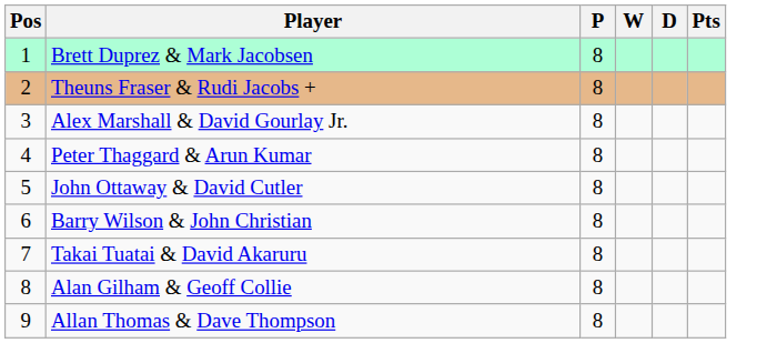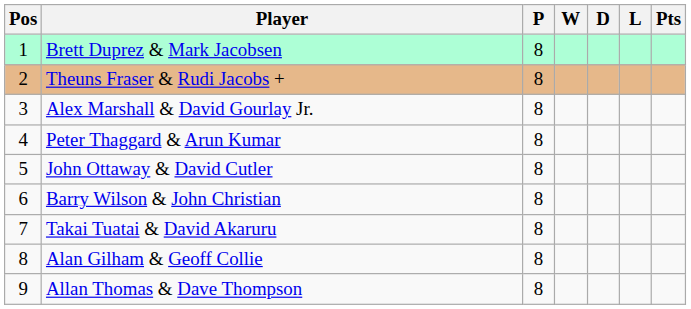 <table class="wikitable" style="font-size: 100%">
 <tr>
 <th width=20>Pos</th>
 <th width=400>Player</th>
 <th width=20>P</th>
 <th width=20>W</th>
 <th width=20>D</th>
+<th width=20>L</th>
 <th width=20>Pts</th>
 </tr>
 <tr align=center style="background: #ADFFD6;">
 <td>1</td>
 <td align="left"> <a href='#'>Brett Duprez</a> & <a href='#'>Mark Jacobsen</a></td>
 <td>8</td>
+<td></td>
 <td></td>
 <td></td>
 <td></td>
 </tr>
 <tr align=center style="background: #E6B88A;">
 <td>2</td>
 <td align="left"> <a href='#'>Theuns Fraser</a> & <a href='#'>Rudi Jacobs</a> +</td>
 <td>8</td>
 <td></td>
 <td></td>
 <td></td>
+<td></td>
 </tr>
 <tr align=center>
 <td>3</td>
 <td align="left"> <a href='#'>Alex Marshall</a> & <a href='#'>David Gourlay</a> Jr.</td>
 <td>8</td>
+<td></td>
 <td></td>
 <td></td>
 <td></td>
 </tr>
 <tr align=center>
 <td>4</td>
 <td align="left"> <a href='#'>Peter Thaggard</a> & <a href='#'>Arun Kumar</a></td>
 <td>8</td>
 <td></td>
 <td></td>
 <td></td>
+<td></td>
 </tr>
 <tr align=center>
 <td>5</td>
 <td align="left"> <a href='#'>John Ottaway</a> & <a href='#'>David Cutler</a></td>
 <td>8</td>
+<td></td>
 <td></td>
 <td></td>
 <td></td>
 </tr>
 <tr align=center>
 <td>6</td>
 <td align="left"> <a href='#'>Barry Wilson</a> & <a href='#'>John Christian</a></td>
 <td>8</td>
 <td></td>
 <td></td>
 <td></td>
+<td></td>
 </tr>
 <tr align=center>
 <td>7</td>
 <td align="left"> <a href='#'>Takai Tuatai</a> & <a href='#'>David Akaruru</a></td>
 <td>8</td>
+<td></td>
 <td></td>
 <td></td>
 <td></td>
 </tr>
 <tr align=center>
 <td>8</td>
 <td align="left"> <a href='#'>Alan Gilham</a> & <a href='#'>Geoff Collie</a></td>
 <td>8</td>
 <td></td>
 <td></td>
 <td></td>
+<td></td>
 </tr>
 <tr align=center>
 <td>9</td>
 <td align="left"> <a href='#'>Allan Thomas</a> & <a href='#'>Dave Thompson</a></td>
 <td>8</td>
 <td></td>
 <td></td>
 <td></td>
+<td></td>
 </tr>
 </table>
